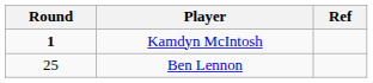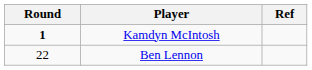 <table class="wikitable" style="text-align:center; font-size:100%; width:30%;">
 <tr>
 <th>Round</th>
 <th>Player</th>
 <th>Ref</th>
 </tr>
 <tr>
 <td><strong>1</strong></td>
 <td><a href='#'>Kamdyn McIntosh</a></td>
 <td></td>
 </tr>
 <tr>
-<td>25</td>
+<td>22</td>
 <td><a href='#'>Ben Lennon</a></td>
 <td></td>
 </tr>
 </table>
